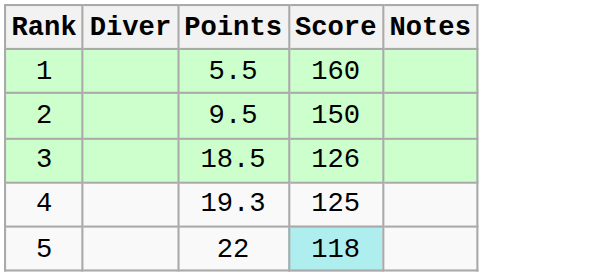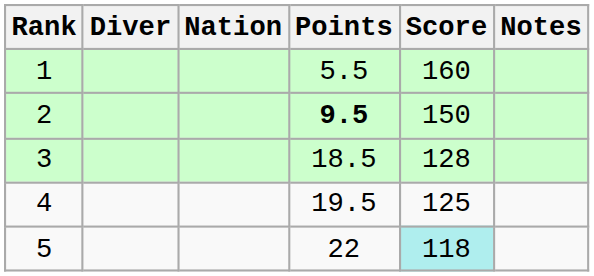 <table class="wikitable sortable" style="text-align:center">
 <tr>
 <th>Rank</th>
 <th>Diver</th>
+<th>Nation</th>
 <th>Points</th>
 <th>Score</th>
 <th>Notes</th>
 </tr>
 <tr style="background:#cfc;">
 <td>1</td>
+<td align=left></td>
 <td align=left></td>
 <td>5.5</td>
 <td>160</td>
 <td></td>
 </tr>
 <tr style="background:#cfc;">
 <td>2</td>
 <td align=left></td>
-<td>9.5</td>
+<td align=left></td>
+<td><strong>9.5</strong></td>
 <td>150</td>
 <td></td>
 </tr>
 <tr style="background:#cfc;">
 <td>3</td>
 <td align=left></td>
+<td align=left></td>
 <td>18.5</td>
-<td>126</td>
+<td>128</td>
 <td></td>
 </tr>
 <tr>
 <td>4</td>
 <td align=left></td>
-<td>19.3</td>
+<td align=left></td>
+<td>19.5</td>
 <td>125</td>
 <td></td>
 </tr>
 <tr>
 <td>5</td>
 <td align=left></td>
+<td align=left></td>
 <td>22</td>
 <td style="background: paleturquoise;">118</td>
 <td></td>
 </tr>
 </table>
